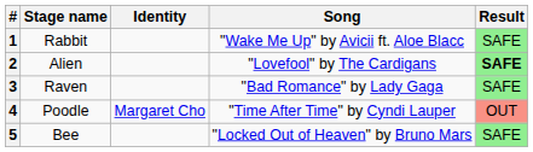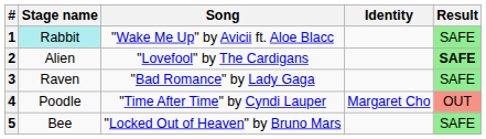 <table class="wikitable plainrowheaders" style="text-align: center;">
 <tr>
 <th>#</th>
 <th>Stage name</th>
+<th>Song</th>
 <th>Identity</th>
-<th>Song</th>
 <th>Result</th>
 </tr>
 <tr>
 <th>1</th>
-<td>Rabbit</td>
+<td style="background: paleturquoise;">Rabbit</td>
+<td>"<a href='#'>Wake Me Up</a>" by <a href='#'>Avicii</a> ft. <a href='#'>Aloe Blacc</a></td>
 <td></td>
-<td>"<a href='#'>Wake Me Up</a>" by <a href='#'>Avicii</a> ft. <a href='#'>Aloe Blacc</a></td>
 <td bgcolor=lightgreen>SAFE</td>
 </tr>
 <tr>
 <th>2</th>
 <td>Alien</td>
+<td>"<a href='#'>Lovefool</a>" by <a href='#'>The Cardigans</a></td>
 <td></td>
-<td>"<a href='#'>Lovefool</a>" by <a href='#'>The Cardigans</a></td>
 <td bgcolor=lightgreen><strong>SAFE</strong></td>
 </tr>
 <tr>
 <th>3</th>
 <td>Raven</td>
+<td>"<a href='#'>Bad Romance</a>" by <a href='#'>Lady Gaga</a></td>
 <td></td>
-<td>"<a href='#'>Bad Romance</a>" by <a href='#'>Lady Gaga</a></td>
 <td bgcolor=lightgreen>SAFE</td>
 </tr>
 <tr>
 <th>4</th>
 <td>Poodle</td>
+<td>"<a href='#'>Time After Time</a>" by <a href='#'>Cyndi Lauper</a></td>
 <td><a href='#'>Margaret Cho</a></td>
-<td>"<a href='#'>Time After Time</a>" by <a href='#'>Cyndi Lauper</a></td>
 <td bgcolor=#F99185>OUT</td>
 </tr>
 <tr>
 <th>5</th>
 <td>Bee</td>
+<td>"<a href='#'>Locked Out of Heaven</a>" by <a href='#'>Bruno Mars</a></td>
 <td></td>
-<td>"<a href='#'>Locked Out of Heaven</a>" by <a href='#'>Bruno Mars</a></td>
 <td bgcolor=lightgreen>SAFE</td>
 </tr>
 </table>
